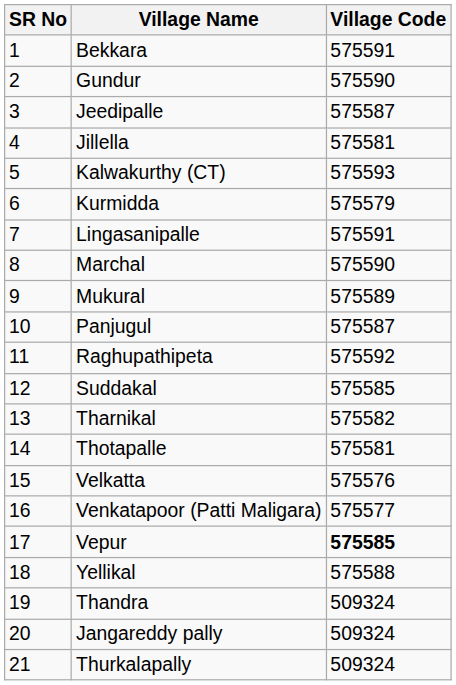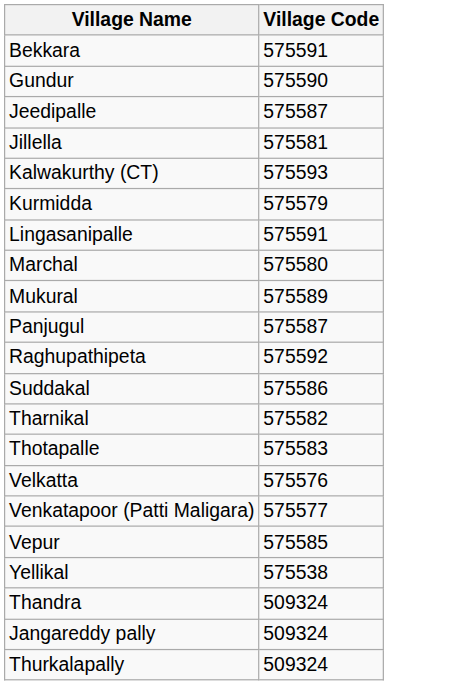 <table class="wikitable">
 <tr>
-<th>SR No</th>
 <th>Village Name</th>
 <th>Village Code</th>
 </tr>
 <tr>
-<td>1</td>
 <td>Bekkara</td>
 <td>575591</td>
 </tr>
 <tr>
-<td>2</td>
 <td>Gundur</td>
 <td>575590</td>
 </tr>
 <tr>
-<td>3</td>
 <td>Jeedipalle</td>
 <td>575587</td>
 </tr>
 <tr>
-<td>4</td>
 <td>Jillella</td>
 <td>575581</td>
 </tr>
 <tr>
-<td>5</td>
 <td>Kalwakurthy (CT)</td>
 <td>575593</td>
 </tr>
 <tr>
-<td>6</td>
 <td>Kurmidda</td>
 <td>575579</td>
 </tr>
 <tr>
-<td>7</td>
 <td>Lingasanipalle</td>
 <td>575591</td>
 </tr>
 <tr>
-<td>8</td>
 <td>Marchal</td>
-<td>575590</td>
+<td>575580</td>
 </tr>
 <tr>
-<td>9</td>
 <td>Mukural</td>
 <td>575589</td>
 </tr>
 <tr>
-<td>10</td>
 <td>Panjugul</td>
 <td>575587</td>
 </tr>
 <tr>
-<td>11</td>
 <td>Raghupathipeta</td>
 <td>575592</td>
 </tr>
 <tr>
-<td>12</td>
 <td>Suddakal</td>
-<td>575585</td>
+<td>575586</td>
 </tr>
 <tr>
-<td>13</td>
 <td>Tharnikal</td>
 <td>575582</td>
 </tr>
 <tr>
-<td>14</td>
 <td>Thotapalle</td>
-<td>575581</td>
+<td>575583</td>
 </tr>
 <tr>
-<td>15</td>
 <td>Velkatta</td>
 <td>575576</td>
 </tr>
 <tr>
-<td>16</td>
 <td>Venkatapoor (Patti Maligara)</td>
 <td>575577</td>
 </tr>
 <tr>
-<td>17</td>
 <td>Vepur</td>
-<td><strong>575585</strong></td>
+<td>575585</td>
 </tr>
 <tr>
-<td>18</td>
 <td>Yellikal</td>
-<td>575588</td>
+<td>575538</td>
 </tr>
 <tr>
-<td>19</td>
 <td>Thandra</td>
 <td>509324</td>
 </tr>
 <tr>
-<td>20</td>
 <td>Jangareddy pally</td>
 <td>509324</td>
 </tr>
 <tr>
-<td>21</td>
 <td>Thurkalapally</td>
 <td>509324</td>
 </tr>
 </table>
